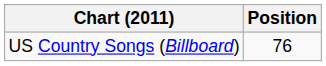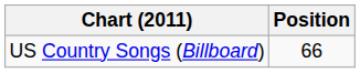 <table class="wikitable sortable">
 <tr>
 <th scope="col">Chart (2011)</th>
 <th scope="col">Position</th>
 </tr>
 <tr>
 <td>US <a href='#'>Country Songs</a> (<em><a href='#'>Billboard</a></em>)</td>
-<td align="center">76</td>
+<td align="center">66</td>
 </tr>
 </table>
